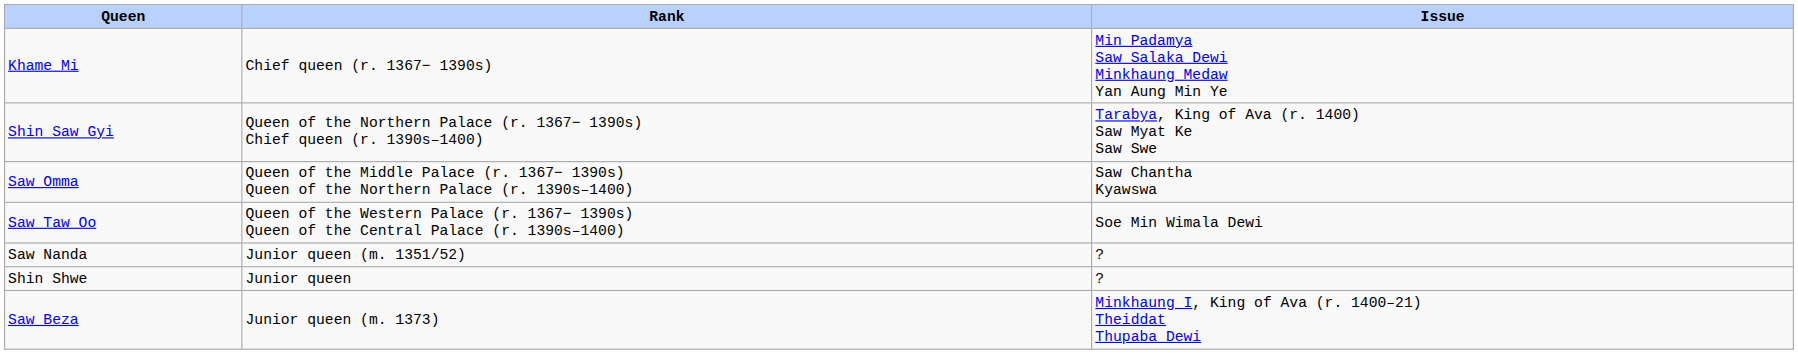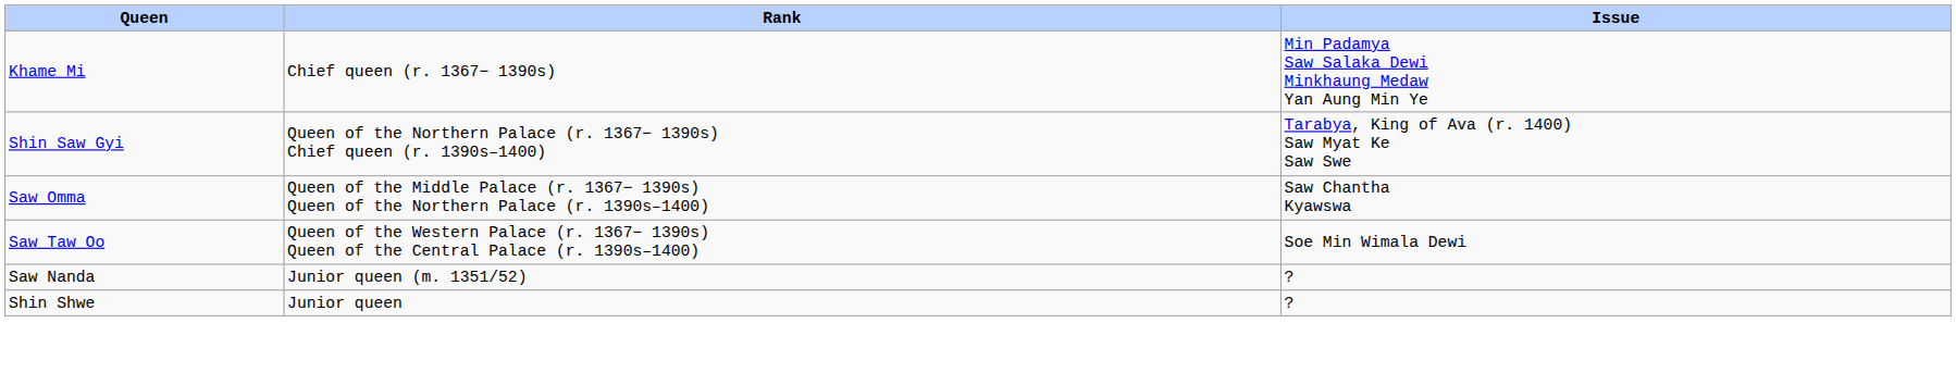 <table width=100% class="wikitable">
 <tr>
 <th style="background-color:#B9D1FF">Queen</th>
 <th style="background-color:#B9D1FF">Rank</th>
 <th style="background-color:#B9D1FF">Issue</th>
 </tr>
 <tr>
 <td><a href='#'>Khame Mi</a></td>
 <td>Chief queen (r. 1367− 1390s)</td>
 <td><a href='#'>Min Padamya</a> <br> <a href='#'>Saw Salaka Dewi</a> <br> <a href='#'>Minkhaung Medaw</a> <br> Yan Aung Min Ye</td>
 </tr>
 <tr>
 <td><a href='#'>Shin Saw Gyi</a></td>
 <td>Queen of the Northern Palace (r. 1367− 1390s) <br> Chief queen (r.  1390s–1400)</td>
 <td><a href='#'>Tarabya</a>, King of Ava (r. 1400) <br> Saw Myat Ke <br> Saw Swe</td>
 </tr>
 <tr>
 <td><a href='#'>Saw Omma</a></td>
 <td>Queen of the Middle Palace (r. 1367− 1390s)<br> Queen of the Northern Palace (r.  1390s–1400)</td>
 <td>Saw Chantha <br> Kyawswa</td>
 </tr>
 <tr>
 <td><a href='#'>Saw Taw Oo</a></td>
 <td>Queen of the Western Palace (r. 1367− 1390s)<br> Queen of the Central Palace (r.  1390s–1400)</td>
 <td>Soe Min Wimala Dewi</td>
 </tr>
 <tr>
 <td>Saw Nanda</td>
 <td>Junior queen (m. 1351/52)</td>
 <td>?</td>
 </tr>
 <tr>
 <td>Shin Shwe</td>
 <td>Junior queen</td>
 <td>?</td>
 </tr>
-<tr>
-<td><a href='#'>Saw Beza</a></td>
-<td>Junior queen (m. 1373)</td>
-<td><a href='#'>Minkhaung I</a>, King of Ava (r. 1400–21) <br> <a href='#'>Theiddat</a> <br> <a href='#'>Thupaba Dewi</a></td>
-</tr>
 </table>
